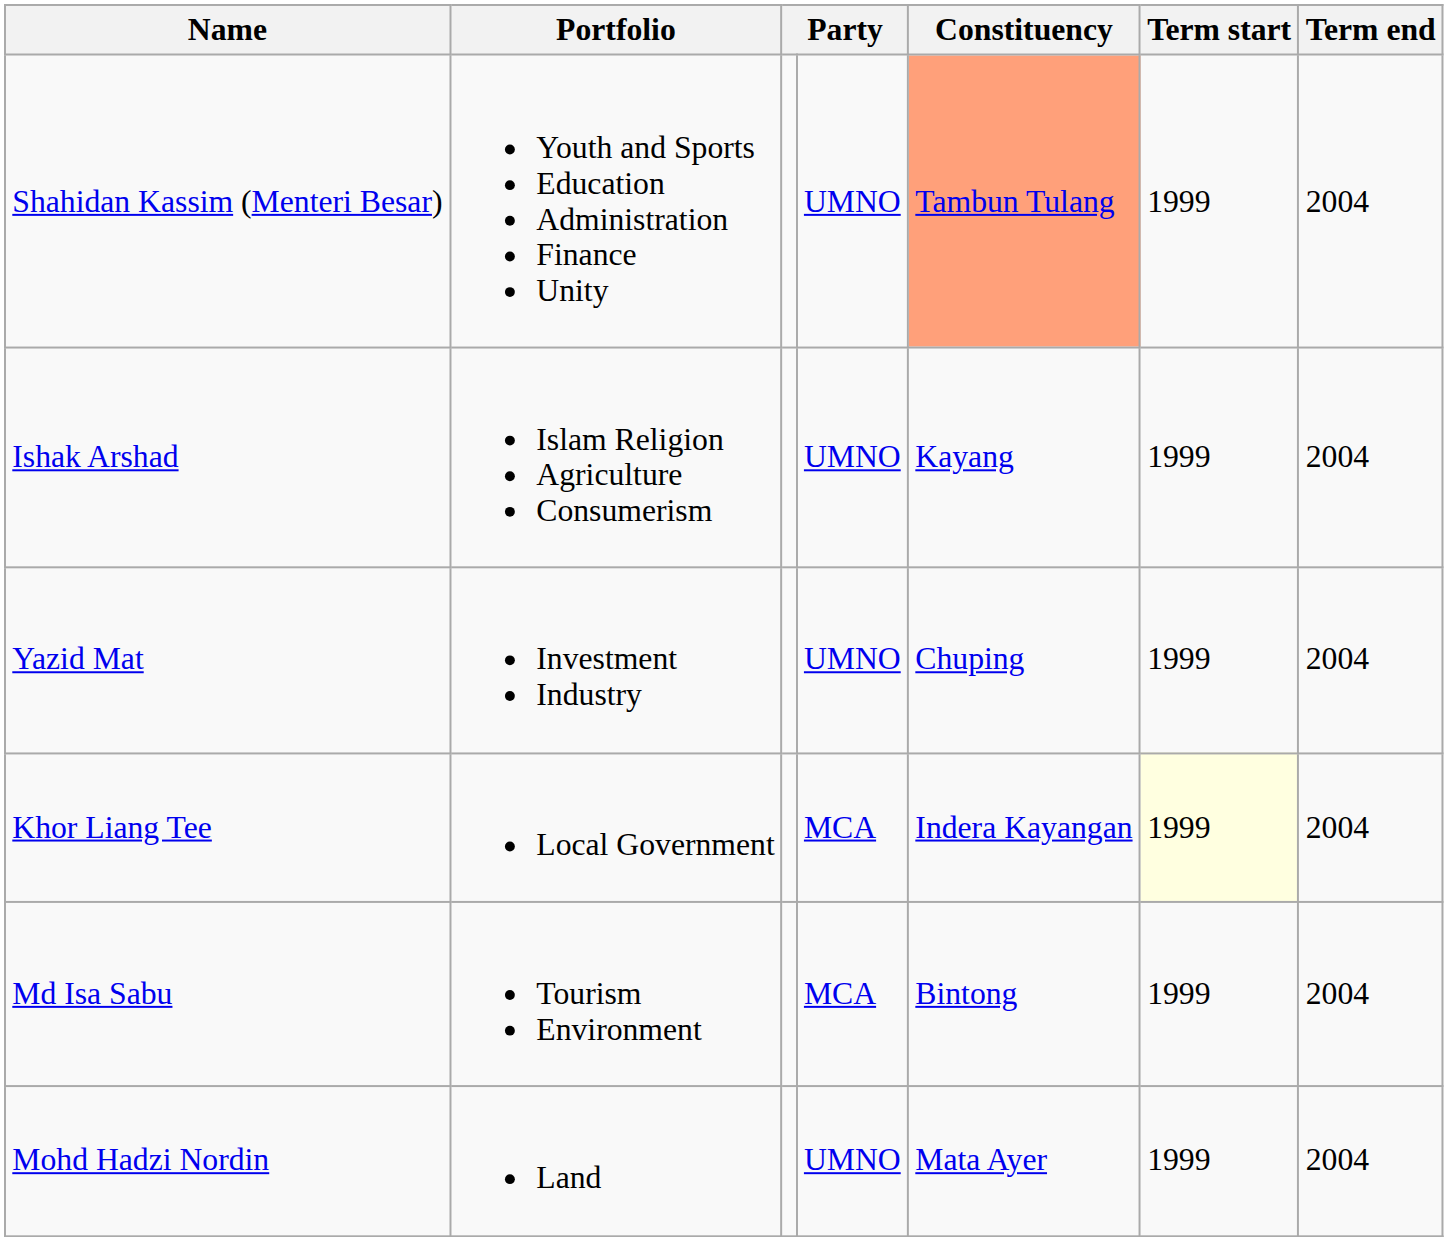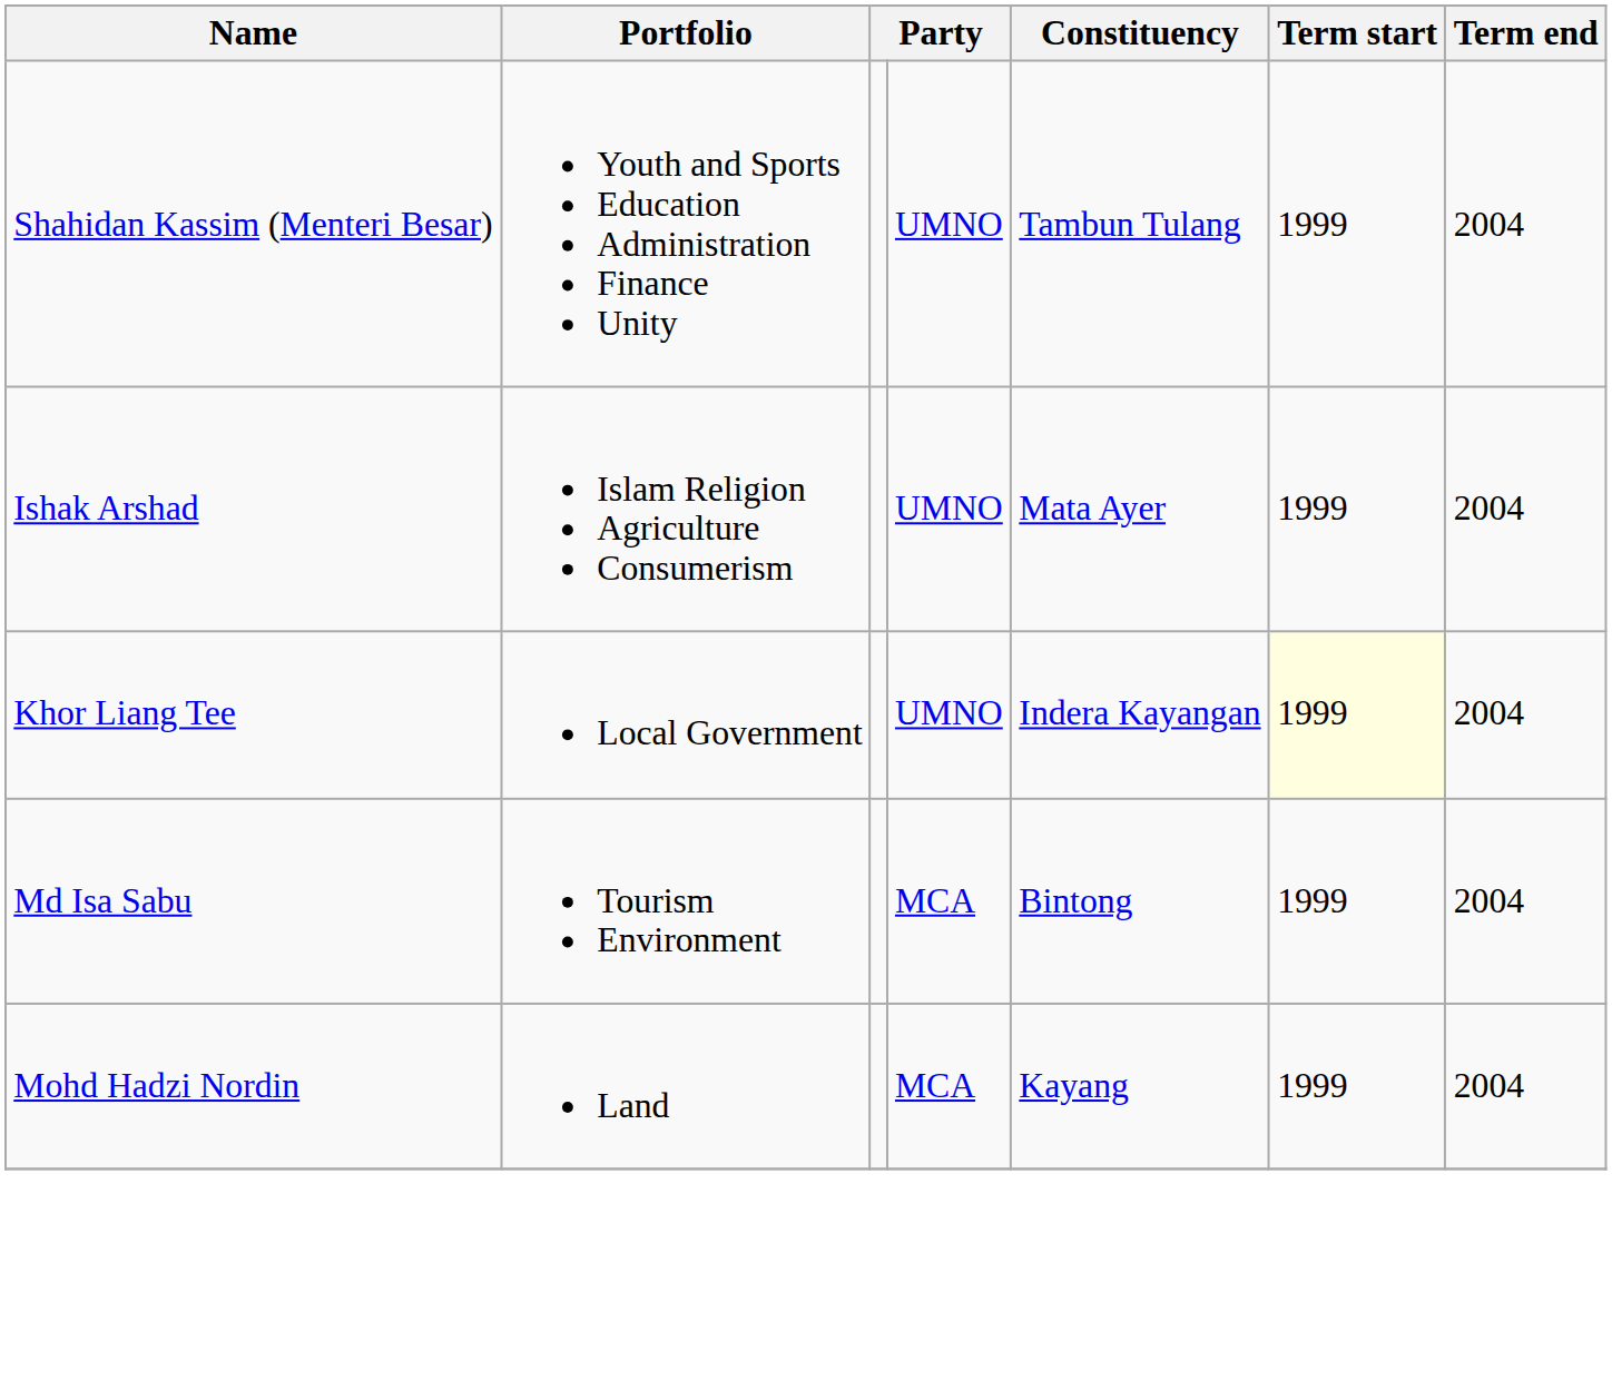 <table class="wikitable">
 <tr>
 <th>Name</th>
 <th>Portfolio</th>
 <th colspan=2>Party</th>
 <th>Constituency</th>
 <th>Term start</th>
 <th>Term end</th>
 </tr>
 <tr>
 <td><a href='#'>Shahidan Kassim</a> (<a href='#'>Menteri Besar</a>)</td>
 <td><br><ul><li>Youth and Sports</li><li>Education</li><li>Administration</li><li>Finance</li><li>Unity</li></ul></td>
 <td bgcolor=></td>
 <td><a href='#'>UMNO</a></td>
-<td style="background: lightsalmon;"><a href='#'>Tambun Tulang</a></td>
+<td><a href='#'>Tambun Tulang</a></td>
 <td>1999</td>
 <td>2004</td>
 </tr>
 <tr>
 <td><a href='#'>Ishak Arshad</a></td>
 <td><br><ul><li>Islam Religion</li><li>Agriculture</li><li>Consumerism</li></ul></td>
 <td bgcolor=></td>
 <td><a href='#'>UMNO</a></td>
-<td><a href='#'>Kayang</a></td>
-<td>1999</td>
-<td>2004</td>
-</tr>
-<tr>
-<td><a href='#'>Yazid Mat</a></td>
-<td><br><ul><li>Investment</li><li>Industry</li></ul></td>
-<td bgcolor=></td>
-<td><a href='#'>UMNO</a></td>
-<td><a href='#'>Chuping</a></td>
+<td><a href='#'>Mata Ayer</a></td>
 <td>1999</td>
 <td>2004</td>
 </tr>
 <tr>
 <td><a href='#'>Khor Liang Tee</a></td>
 <td><br><ul><li>Local Government</li></ul></td>
 <td bgcolor=></td>
-<td><a href='#'>MCA</a></td>
+<td><a href='#'>UMNO</a></td>
 <td><a href='#'>Indera Kayangan</a></td>
 <td style="background: lightyellow;">1999</td>
 <td>2004</td>
 </tr>
 <tr>
 <td><a href='#'>Md Isa Sabu</a></td>
 <td><br><ul><li>Tourism</li><li>Environment</li></ul></td>
 <td bgcolor=></td>
 <td><a href='#'>MCA</a></td>
 <td><a href='#'>Bintong</a></td>
 <td>1999</td>
 <td>2004</td>
 </tr>
 <tr>
 <td><a href='#'>Mohd Hadzi Nordin</a></td>
 <td><br><ul><li>Land</li></ul></td>
 <td bgcolor=></td>
-<td><a href='#'>UMNO</a></td>
-<td><a href='#'>Mata Ayer</a></td>
+<td><a href='#'>MCA</a></td>
+<td><a href='#'>Kayang</a></td>
 <td>1999</td>
 <td>2004</td>
 </tr>
 <tr>
 </tr>
 </table>
